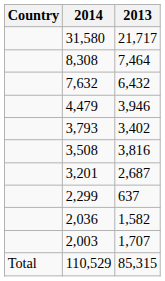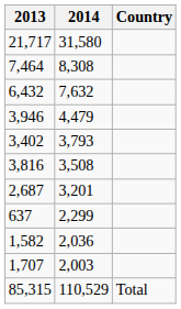 <table class="wikitable sortable">
 <tr>
+<th>2013</th>
+<th>2014</th>
 <th>Country</th>
-<th>2014</th>
-<th>2013</th>
 </tr>
 <tr>
+<td>21,717</td>
+<td>31,580</td>
 <td></td>
-<td>31,580</td>
-<td>21,717</td>
 </tr>
 <tr>
+<td>7,464</td>
+<td>8,308</td>
 <td></td>
-<td>8,308</td>
-<td>7,464</td>
 </tr>
 <tr>
+<td>6,432</td>
+<td>7,632</td>
 <td></td>
-<td>7,632</td>
-<td>6,432</td>
 </tr>
 <tr>
+<td>3,946</td>
+<td>4,479</td>
 <td></td>
-<td>4,479</td>
-<td>3,946</td>
 </tr>
 <tr>
+<td>3,402</td>
+<td>3,793</td>
 <td></td>
-<td>3,793</td>
-<td>3,402</td>
 </tr>
 <tr>
+<td>3,816</td>
+<td>3,508</td>
 <td></td>
-<td>3,508</td>
-<td>3,816</td>
 </tr>
 <tr>
+<td>2,687</td>
+<td>3,201</td>
 <td></td>
-<td>3,201</td>
-<td>2,687</td>
 </tr>
 <tr>
+<td>637</td>
+<td>2,299</td>
 <td></td>
-<td>2,299</td>
-<td>637</td>
 </tr>
 <tr>
+<td>1,582</td>
+<td>2,036</td>
 <td></td>
-<td>2,036</td>
-<td>1,582</td>
 </tr>
 <tr>
+<td>1,707</td>
+<td>2,003</td>
 <td></td>
-<td>2,003</td>
-<td>1,707</td>
 </tr>
 <tr>
+<td>85,315</td>
+<td>110,529</td>
 <td>Total</td>
-<td>110,529</td>
-<td>85,315</td>
 </tr>
 </table>
